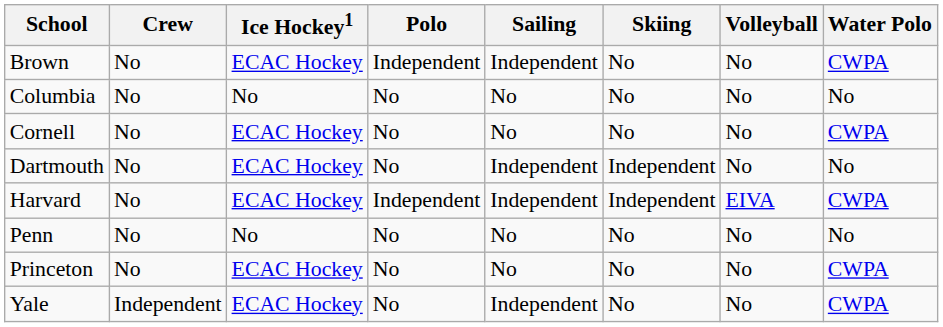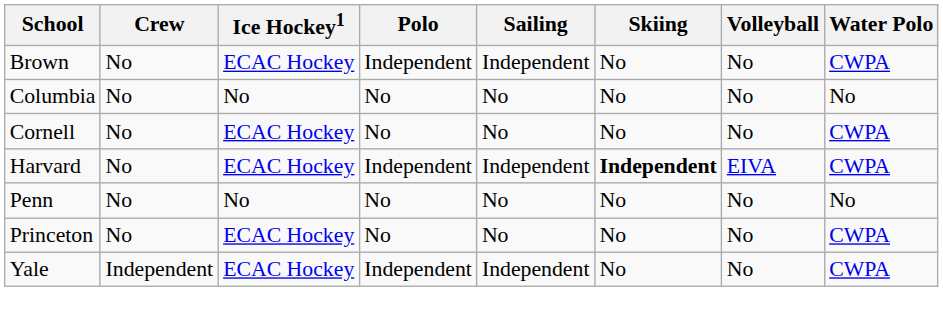 <table class="wikitable">
 <tr>
 <th>School</th>
 <th>Crew</th>
 <th>Ice Hockey<sup>1</sup></th>
 <th>Polo</th>
 <th>Sailing</th>
 <th>Skiing</th>
 <th>Volleyball</th>
 <th>Water Polo</th>
 </tr>
 <tr>
 <td>Brown</td>
 <td>No</td>
 <td><a href='#'>ECAC Hockey</a></td>
 <td>Independent</td>
 <td>Independent</td>
 <td>No</td>
 <td>No</td>
 <td><a href='#'>CWPA</a></td>
 </tr>
 <tr>
 <td>Columbia</td>
 <td>No</td>
 <td>No</td>
 <td>No</td>
 <td>No</td>
 <td>No</td>
 <td>No</td>
 <td>No</td>
 </tr>
 <tr>
 <td>Cornell</td>
 <td>No</td>
 <td><a href='#'>ECAC Hockey</a></td>
 <td>No</td>
 <td>No</td>
 <td>No</td>
 <td>No</td>
 <td><a href='#'>CWPA</a></td>
 </tr>
 <tr>
-<td>Dartmouth</td>
-<td>No</td>
-<td><a href='#'>ECAC Hockey</a></td>
-<td>No</td>
-<td>Independent</td>
-<td>Independent</td>
-<td>No</td>
-<td>No</td>
-</tr>
-<tr>
 <td>Harvard</td>
 <td>No</td>
 <td><a href='#'>ECAC Hockey</a></td>
 <td>Independent</td>
 <td>Independent</td>
-<td>Independent</td>
+<td><strong>Independent</strong></td>
 <td><a href='#'>EIVA</a></td>
 <td><a href='#'>CWPA</a></td>
 </tr>
 <tr>
 <td>Penn</td>
 <td>No</td>
 <td>No</td>
 <td>No</td>
 <td>No</td>
 <td>No</td>
 <td>No</td>
 <td>No</td>
 </tr>
 <tr>
 <td>Princeton</td>
 <td>No</td>
 <td><a href='#'>ECAC Hockey</a></td>
 <td>No</td>
 <td>No</td>
 <td>No</td>
 <td>No</td>
 <td><a href='#'>CWPA</a></td>
 </tr>
 <tr>
 <td>Yale</td>
 <td>Independent</td>
 <td><a href='#'>ECAC Hockey</a></td>
-<td>No</td>
+<td>Independent</td>
 <td>Independent</td>
 <td>No</td>
 <td>No</td>
 <td><a href='#'>CWPA</a></td>
 </tr>
 </table>
